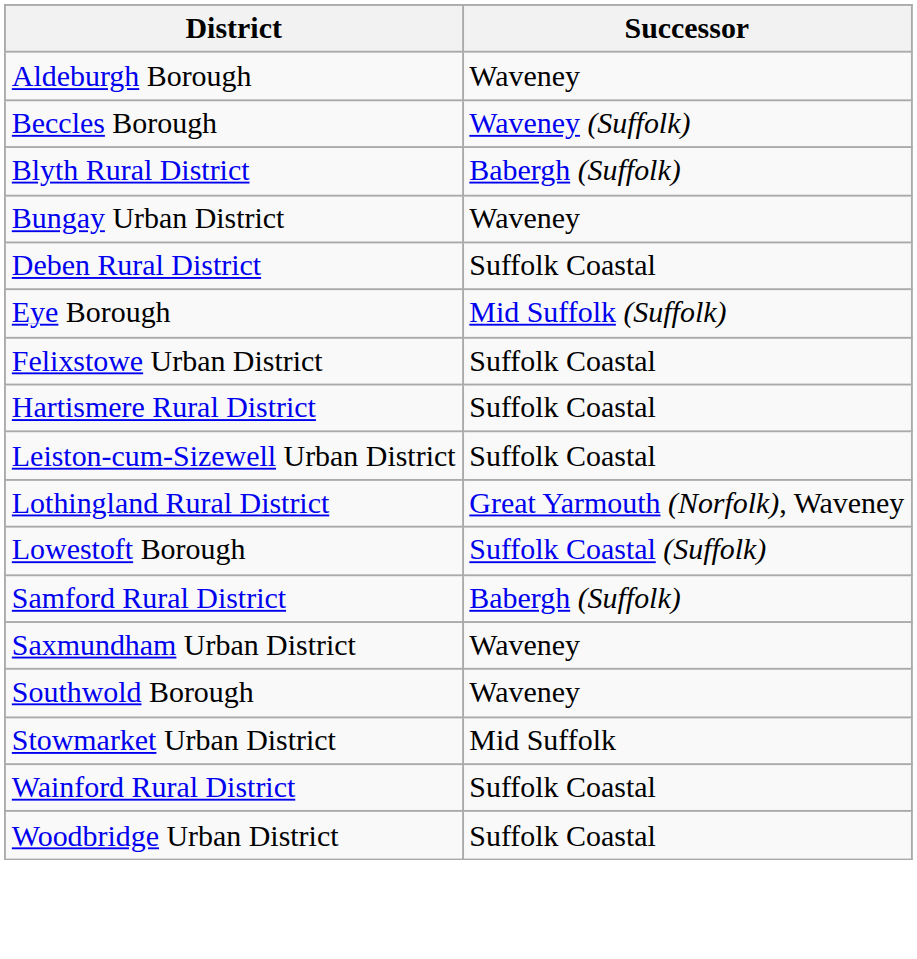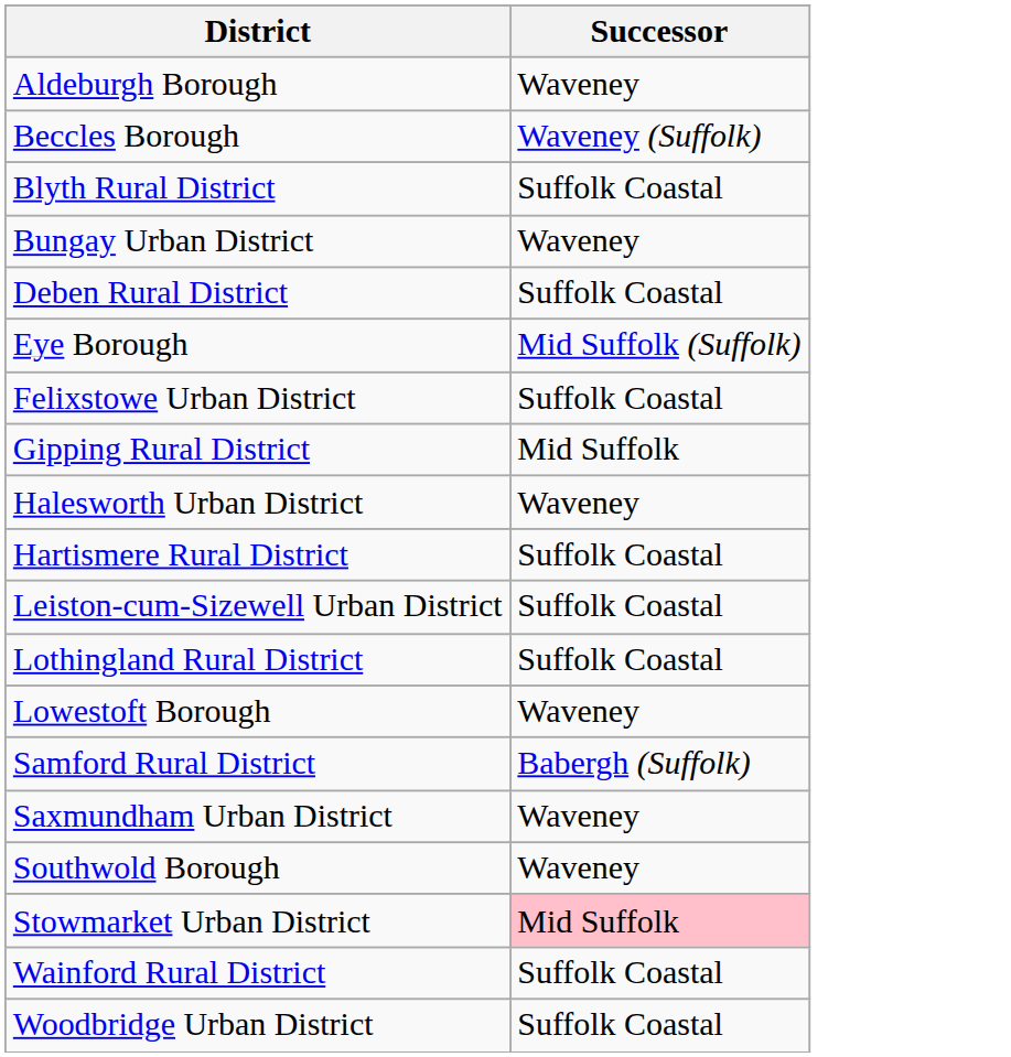 <table class="wikitable">
 <tr>
 <th>District</th>
 <th>Successor</th>
 </tr>
 <tr>
 <td><a href='#'>Aldeburgh</a> Borough</td>
 <td>Waveney</td>
 </tr>
 <tr>
 <td><a href='#'>Beccles</a> Borough</td>
 <td><a href='#'>Waveney</a> <em>(Suffolk)</em></td>
 </tr>
 <tr>
 <td><a href='#'>Blyth Rural District</a></td>
-<td><a href='#'>Babergh</a> <em>(Suffolk)</em></td>
+<td>Suffolk Coastal</td>
 </tr>
 <tr>
 <td><a href='#'>Bungay</a> Urban District</td>
 <td>Waveney</td>
 </tr>
 <tr>
 <td><a href='#'>Deben Rural District</a></td>
 <td>Suffolk Coastal</td>
 </tr>
 <tr>
 <td><a href='#'>Eye</a> Borough</td>
 <td><a href='#'>Mid Suffolk</a> <em>(Suffolk)</em></td>
 </tr>
 <tr>
 <td><a href='#'>Felixstowe</a> Urban District</td>
 <td>Suffolk Coastal</td>
 </tr>
 <tr>
+<td><a href='#'>Gipping Rural District</a></td>
+<td>Mid Suffolk</td>
+</tr>
+<tr>
+<td><a href='#'>Halesworth</a> Urban District</td>
+<td>Waveney</td>
+</tr>
+<tr>
 <td><a href='#'>Hartismere Rural District</a></td>
 <td>Suffolk Coastal</td>
 </tr>
 <tr>
 <td><a href='#'>Leiston-cum-Sizewell</a> Urban District</td>
 <td>Suffolk Coastal</td>
 </tr>
 <tr>
 <td><a href='#'>Lothingland Rural District</a></td>
-<td><a href='#'>Great Yarmouth</a> <em>(Norfolk)</em>, Waveney</td>
+<td>Suffolk Coastal</td>
 </tr>
 <tr>
 <td><a href='#'>Lowestoft</a> Borough</td>
-<td><a href='#'>Suffolk Coastal</a> <em>(Suffolk)</em></td>
+<td>Waveney</td>
 </tr>
 <tr>
 <td><a href='#'>Samford Rural District</a></td>
 <td><a href='#'>Babergh</a> <em>(Suffolk)</em></td>
 </tr>
 <tr>
 <td><a href='#'>Saxmundham</a> Urban District</td>
 <td>Waveney</td>
 </tr>
 <tr>
 <td><a href='#'>Southwold</a> Borough</td>
 <td>Waveney</td>
 </tr>
 <tr>
 <td><a href='#'>Stowmarket</a> Urban District</td>
-<td>Mid Suffolk</td>
+<td style="background: pink;">Mid Suffolk</td>
 </tr>
 <tr>
 <td><a href='#'>Wainford Rural District</a></td>
 <td>Suffolk Coastal</td>
 </tr>
 <tr>
 <td><a href='#'>Woodbridge</a> Urban District</td>
 <td>Suffolk Coastal</td>
 </tr>
 </table>
